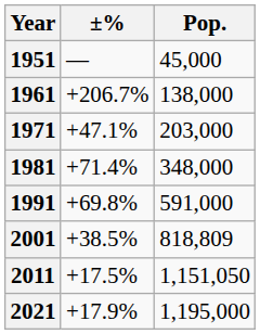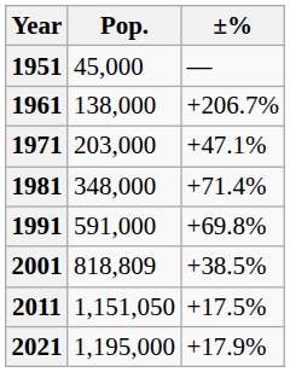 <table class="wikitable">
 <tr>
 <th>Year</th>
+<th><abbr>Pop.</abbr></th>
 <th><abbr>±%</abbr></th>
-<th><abbr>Pop.</abbr></th>
 </tr>
 <tr>
 <th>1951</th>
+<td>45,000</td>
 <td>—    </td>
-<td>45,000</td>
 </tr>
 <tr>
 <th>1961</th>
+<td>138,000</td>
 <td>+206.7%</td>
-<td>138,000</td>
 </tr>
 <tr>
 <th>1971</th>
+<td>203,000</td>
 <td>+47.1%</td>
-<td>203,000</td>
 </tr>
 <tr>
 <th>1981</th>
+<td>348,000</td>
 <td>+71.4%</td>
-<td>348,000</td>
 </tr>
 <tr>
 <th>1991</th>
+<td>591,000</td>
 <td>+69.8%</td>
-<td>591,000</td>
 </tr>
 <tr>
 <th>2001</th>
+<td>818,809</td>
 <td>+38.5%</td>
-<td>818,809</td>
 </tr>
 <tr>
 <th>2011</th>
+<td>1,151,050</td>
 <td>+17.5%</td>
-<td>1,151,050</td>
 </tr>
 <tr>
 <th>2021</th>
+<td>1,195,000</td>
 <td>+17.9%</td>
-<td>1,195,000</td>
 </tr>
 </table>
